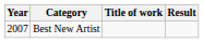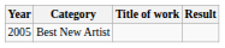 <table class="wikitable plainrowheaders sortable">
 <tr>
 <th scope="col">Year</th>
 <th scope="col">Category</th>
 <th scope="col">Title of work</th>
 <th scope="col">Result</th>
 </tr>
 <tr>
-<td>2007</td>
+<td>2005</td>
 <td>Best New Artist</td>
 <td></td>
 <td></td>
 </tr>
 </table>
